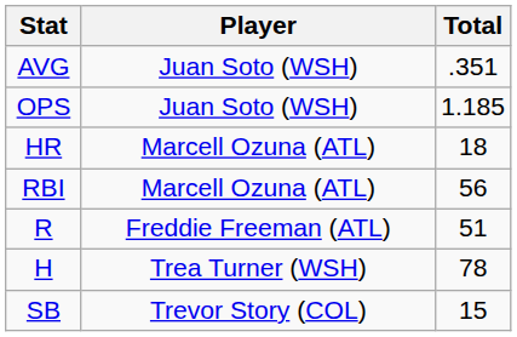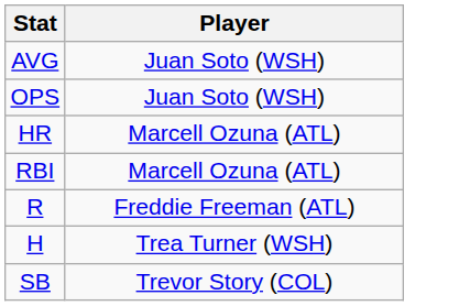 <table class="wikitable" style="text-align:center;">
 <tr>
 <th style="width:15%;">Stat</th>
 <th>Player</th>
-<th style="width:15%;">Total</th>
 </tr>
 <tr>
 <td><a href='#'>AVG</a></td>
 <td><a href='#'>Juan Soto</a> (<a href='#'>WSH</a>)</td>
-<td>.351</td>
 </tr>
 <tr>
 <td><a href='#'>OPS</a></td>
 <td><a href='#'>Juan Soto</a> (<a href='#'>WSH</a>)</td>
-<td>1.185</td>
 </tr>
 <tr>
 <td><a href='#'>HR</a></td>
 <td><a href='#'>Marcell Ozuna</a> (<a href='#'>ATL</a>)</td>
-<td>18</td>
 </tr>
 <tr>
 <td><a href='#'>RBI</a></td>
 <td><a href='#'>Marcell Ozuna</a> (<a href='#'>ATL</a>)</td>
-<td>56</td>
 </tr>
 <tr>
 <td><a href='#'>R</a></td>
 <td><a href='#'>Freddie Freeman</a> (<a href='#'>ATL</a>)</td>
-<td>51</td>
 </tr>
 <tr>
 <td><a href='#'>H</a></td>
 <td><a href='#'>Trea Turner</a> (<a href='#'>WSH</a>)</td>
-<td>78</td>
 </tr>
 <tr>
 <td><a href='#'>SB</a></td>
 <td><a href='#'>Trevor Story</a> (<a href='#'>COL</a>)</td>
-<td>15</td>
 </tr>
 </table>
